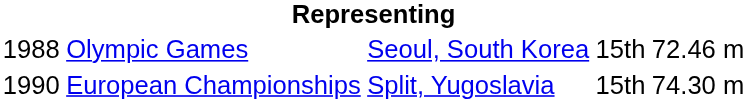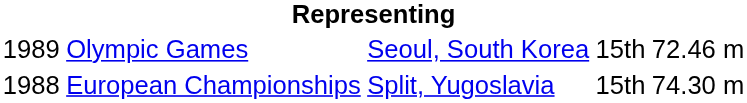 <table>
 <tr>
 <th colspan="5">Representing </th>
 </tr>
 <tr>
-<td>1988</td>
+<td>1989</td>
 <td><a href='#'>Olympic Games</a></td>
 <td><a href='#'>Seoul, South Korea</a></td>
 <td>15th</td>
 <td>72.46 m</td>
 </tr>
 <tr>
-<td>1990</td>
+<td>1988</td>
 <td><a href='#'>European Championships</a></td>
 <td><a href='#'>Split, Yugoslavia</a></td>
 <td>15th</td>
 <td>74.30 m</td>
 </tr>
 </table>
